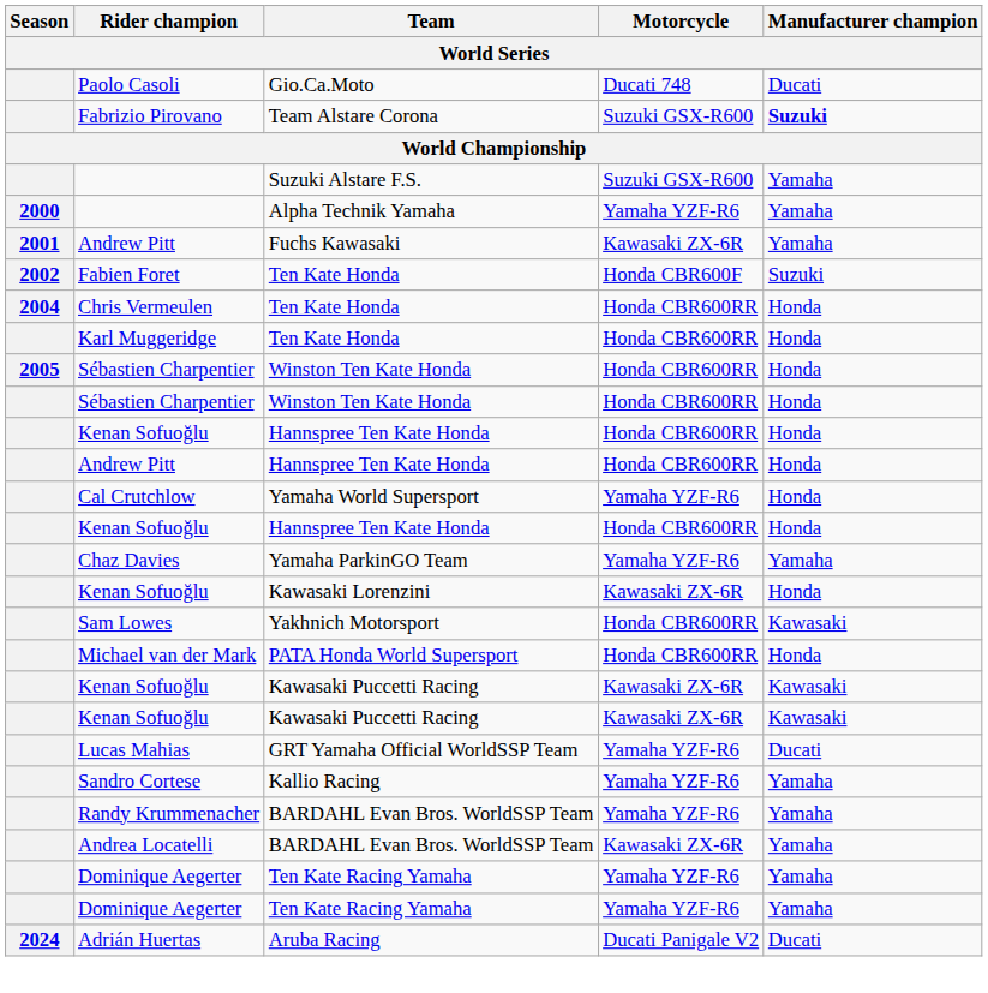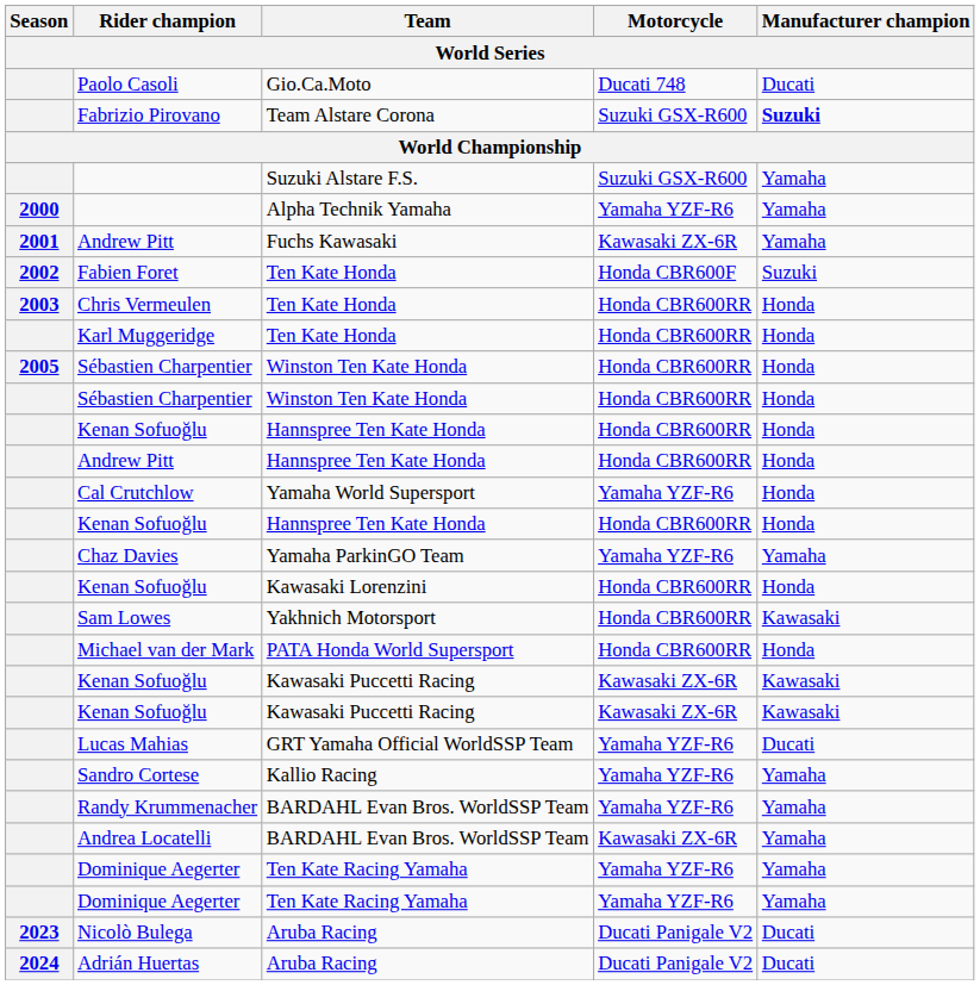 <table class="wikitable">
 <tr>
 <th>Season</th>
 <th>Rider champion</th>
 <th>Team</th>
 <th>Motorcycle</th>
 <th>Manufacturer champion</th>
 </tr>
 <tr>
 <th colspan=5>World Series</th>
 </tr>
 <tr>
 <th></th>
 <td> <a href='#'>Paolo Casoli</a></td>
 <td>Gio.Ca.Moto</td>
 <td><a href='#'>Ducati 748</a></td>
 <td> <a href='#'>Ducati</a></td>
 </tr>
 <tr>
 <th></th>
 <td> <a href='#'>Fabrizio Pirovano</a></td>
 <td>Team Alstare Corona</td>
 <td><a href='#'>Suzuki GSX-R600</a></td>
 <td><strong> <a href='#'>Suzuki</a></strong></td>
 </tr>
 <tr>
 <th colspan=5>World Championship</th>
 </tr>
 <tr>
 <th></th>
 <td> </td>
 <td>Suzuki Alstare F.S.</td>
 <td><a href='#'>Suzuki GSX-R600</a></td>
 <td> <a href='#'>Yamaha</a></td>
 </tr>
 <tr>
 <th><a href='#'>2000</a></th>
 <td> </td>
 <td>Alpha Technik Yamaha</td>
 <td><a href='#'>Yamaha YZF-R6</a></td>
 <td> <a href='#'>Yamaha</a></td>
 </tr>
 <tr>
 <th><a href='#'>2001</a></th>
 <td> <a href='#'>Andrew Pitt</a></td>
 <td>Fuchs Kawasaki</td>
 <td><a href='#'>Kawasaki ZX-6R</a></td>
 <td> <a href='#'>Yamaha</a></td>
 </tr>
 <tr>
 <th><a href='#'>2002</a></th>
 <td> <a href='#'>Fabien Foret</a></td>
 <td><a href='#'>Ten Kate Honda</a></td>
 <td><a href='#'>Honda CBR600F</a></td>
 <td> <a href='#'>Suzuki</a></td>
 </tr>
 <tr>
-<th><a href='#'>2004</a></th>
+<th><a href='#'>2003</a></th>
 <td> <a href='#'>Chris Vermeulen</a></td>
 <td><a href='#'>Ten Kate Honda</a></td>
 <td><a href='#'>Honda CBR600RR</a></td>
 <td> <a href='#'>Honda</a></td>
 </tr>
 <tr>
 <th></th>
 <td> <a href='#'>Karl Muggeridge</a></td>
 <td><a href='#'>Ten Kate Honda</a></td>
 <td><a href='#'>Honda CBR600RR</a></td>
 <td> <a href='#'>Honda</a></td>
 </tr>
 <tr>
 <th><a href='#'>2005</a></th>
 <td> <a href='#'>Sébastien Charpentier</a></td>
 <td><a href='#'>Winston Ten Kate Honda</a></td>
 <td><a href='#'>Honda CBR600RR</a></td>
 <td> <a href='#'>Honda</a></td>
 </tr>
 <tr>
 <th></th>
 <td> <a href='#'>Sébastien Charpentier</a></td>
 <td><a href='#'>Winston Ten Kate Honda</a></td>
 <td><a href='#'>Honda CBR600RR</a></td>
 <td> <a href='#'>Honda</a></td>
 </tr>
 <tr>
 <th></th>
 <td> <a href='#'>Kenan Sofuoğlu</a></td>
 <td><a href='#'>Hannspree Ten Kate Honda</a></td>
 <td><a href='#'>Honda CBR600RR</a></td>
 <td> <a href='#'>Honda</a></td>
 </tr>
 <tr>
 <th></th>
 <td> <a href='#'>Andrew Pitt</a></td>
 <td><a href='#'>Hannspree Ten Kate Honda</a></td>
 <td><a href='#'>Honda CBR600RR</a></td>
 <td> <a href='#'>Honda</a></td>
 </tr>
 <tr>
 <th></th>
 <td> <a href='#'>Cal Crutchlow</a></td>
 <td>Yamaha World Supersport</td>
 <td><a href='#'>Yamaha YZF-R6</a></td>
 <td> <a href='#'>Honda</a></td>
 </tr>
 <tr>
 <th></th>
 <td> <a href='#'>Kenan Sofuoğlu</a></td>
 <td><a href='#'>Hannspree Ten Kate Honda</a></td>
 <td><a href='#'>Honda CBR600RR</a></td>
 <td> <a href='#'>Honda</a></td>
 </tr>
 <tr>
 <th></th>
 <td> <a href='#'>Chaz Davies</a></td>
 <td>Yamaha ParkinGO Team</td>
 <td><a href='#'>Yamaha YZF-R6</a></td>
 <td> <a href='#'>Yamaha</a></td>
 </tr>
 <tr>
 <th></th>
 <td> <a href='#'>Kenan Sofuoğlu</a></td>
 <td>Kawasaki Lorenzini</td>
-<td><a href='#'>Kawasaki ZX-6R</a></td>
+<td><a href='#'>Honda CBR600RR</a></td>
 <td> <a href='#'>Honda</a></td>
 </tr>
 <tr>
 <th></th>
 <td> <a href='#'>Sam Lowes</a></td>
 <td>Yakhnich Motorsport</td>
 <td><a href='#'>Honda CBR600RR</a></td>
 <td> <a href='#'>Kawasaki</a></td>
 </tr>
 <tr>
 <th></th>
 <td> <a href='#'>Michael van der Mark</a></td>
 <td><a href='#'>PATA Honda World Supersport</a></td>
 <td><a href='#'>Honda CBR600RR</a></td>
 <td> <a href='#'>Honda</a></td>
 </tr>
 <tr>
 <th></th>
 <td> <a href='#'>Kenan Sofuoğlu</a></td>
 <td>Kawasaki Puccetti Racing</td>
 <td><a href='#'>Kawasaki ZX-6R</a></td>
 <td> <a href='#'>Kawasaki</a></td>
 </tr>
 <tr>
 <th></th>
 <td> <a href='#'>Kenan Sofuoğlu</a></td>
 <td>Kawasaki Puccetti Racing</td>
 <td><a href='#'>Kawasaki ZX-6R</a></td>
 <td> <a href='#'>Kawasaki</a></td>
 </tr>
 <tr>
 <th></th>
 <td> <a href='#'>Lucas Mahias</a></td>
 <td>GRT Yamaha Official WorldSSP Team</td>
 <td><a href='#'>Yamaha YZF-R6</a></td>
 <td> <a href='#'>Ducati</a></td>
 </tr>
 <tr>
 <th></th>
 <td> <a href='#'>Sandro Cortese</a></td>
 <td>Kallio Racing</td>
 <td><a href='#'>Yamaha YZF-R6</a></td>
 <td> <a href='#'>Yamaha</a></td>
 </tr>
 <tr>
 <th></th>
 <td> <a href='#'>Randy Krummenacher</a></td>
 <td>BARDAHL Evan Bros. WorldSSP Team</td>
 <td><a href='#'>Yamaha YZF-R6</a></td>
 <td> <a href='#'>Yamaha</a></td>
 </tr>
 <tr>
 <th></th>
 <td> <a href='#'>Andrea Locatelli</a></td>
 <td>BARDAHL Evan Bros. WorldSSP Team</td>
 <td><a href='#'>Kawasaki ZX-6R</a></td>
 <td> <a href='#'>Yamaha</a></td>
 </tr>
 <tr>
 <th></th>
 <td> <a href='#'>Dominique Aegerter</a></td>
 <td><a href='#'>Ten Kate Racing Yamaha</a></td>
 <td><a href='#'>Yamaha YZF-R6</a></td>
 <td> <a href='#'>Yamaha</a></td>
 </tr>
 <tr>
 <th></th>
 <td> <a href='#'>Dominique Aegerter</a></td>
 <td><a href='#'>Ten Kate Racing Yamaha</a></td>
 <td><a href='#'>Yamaha YZF-R6</a></td>
 <td> <a href='#'>Yamaha</a></td>
 </tr>
 <tr>
+<th><a href='#'>2023</a></th>
+<td>  <a href='#'>Nicolò Bulega</a></td>
+<td><a href='#'>Aruba Racing</a></td>
+<td><a href='#'>Ducati Panigale V2</a></td>
+<td> <a href='#'>Ducati</a></td>
+</tr>
+<tr>
 <th><a href='#'>2024</a></th>
 <td> <a href='#'>Adrián Huertas</a></td>
 <td><a href='#'>Aruba Racing</a></td>
 <td><a href='#'>Ducati Panigale V2</a></td>
 <td> <a href='#'>Ducati</a></td>
 </tr>
 </table>
